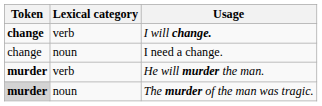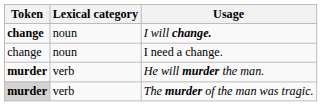 <table class="wikitable">
 <tr>
 <th>Token</th>
 <th>Lexical category</th>
 <th>Usage</th>
 </tr>
 <tr>
 <td><strong>change</strong></td>
-<td>verb</td>
+<td>noun</td>
 <td><em>I will <strong>change.<strong><em></td>
 </tr>
 <tr>
 <td></strong>change<strong></td>
 <td>noun</td>
 <td></em>I need a </strong>change.</em></strong></td>
 </tr>
 <tr>
 <td><strong>murder</strong></td>
 <td>verb</td>
 <td><em>He will <strong>murder</strong> the man.</em></td>
 </tr>
 <tr>
 <td style="background: lightgrey;"><strong>murder</strong></td>
-<td>noun</td>
+<td>verb</td>
 <td><em>The <strong>murder</strong> of the man was tragic.</em></td>
 </tr>
 </table>
